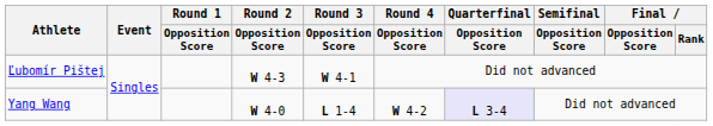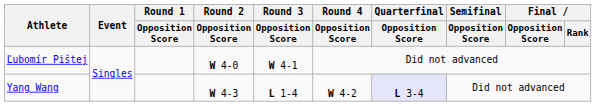 <table class=wikitable style="font-size:90%">
 <tr>
 <th rowspan=2>Athlete</th>
 <th rowspan=2>Event</th>
 <th>Round 1</th>
 <th>Round 2</th>
 <th>Round 3</th>
 <th>Round 4</th>
 <th>Quarterfinal</th>
 <th>Semifinal</th>
 <th colspan=2>Final / </th>
 </tr>
 <tr style="font-size:95%">
 <th>Opposition<br>Score</th>
 <th>Opposition<br>Score</th>
 <th>Opposition<br>Score</th>
 <th>Opposition<br>Score</th>
 <th>Opposition<br>Score</th>
 <th>Opposition<br>Score</th>
 <th>Opposition<br>Score</th>
 <th>Rank</th>
 </tr>
 <tr align=center>
 <td align=left><a href='#'>Ľubomír Pištej</a></td>
 <td align=left rowspan=2><a href='#'>Singles</a></td>
 <td></td>
-<td> <br><strong>W</strong> 4-3</td>
+<td> <br><strong>W</strong> 4-0</td>
 <td> <br><strong>W</strong> 4-1</td>
 <td colspan=5>Did not advanced</td>
 </tr>
 <tr align=center>
 <td align=left><a href='#'>Yang Wang</a></td>
 <td></td>
-<td> <br><strong>W</strong> 4-0</td>
+<td> <br><strong>W</strong> 4-3</td>
 <td> <br><strong>L</strong> 1-4</td>
 <td> <br><strong>W</strong> 4-2</td>
 <td style="background: lavender;"> <br><strong>L</strong> 3-4</td>
 <td colspan=3>Did not advanced</td>
 </tr>
 </table>
